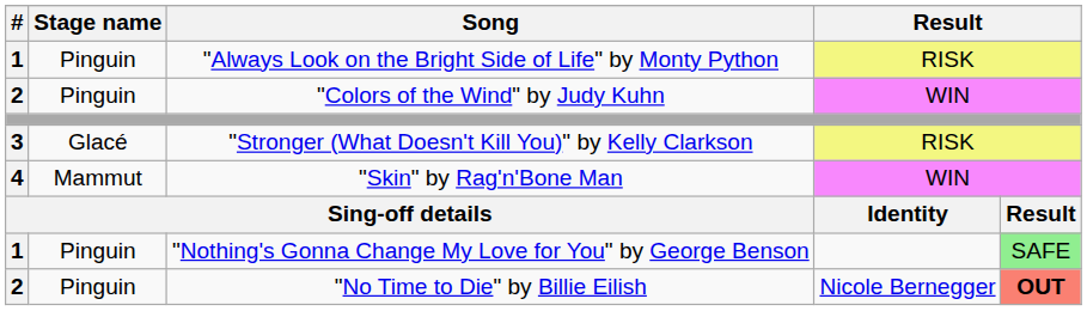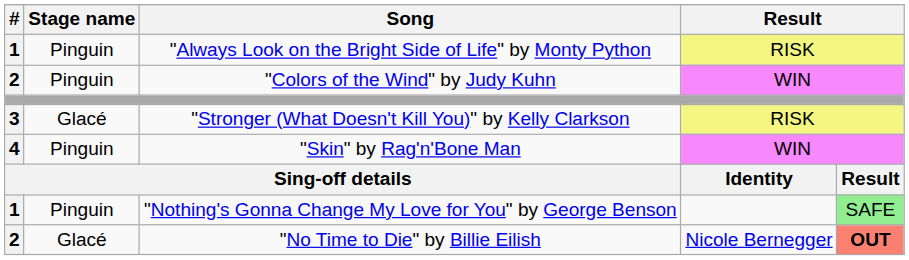 <table class="wikitable plainrowheaders" style="text-align: center">
 <tr>
 </tr>
 <tr>
 <th>#</th>
 <th>Stage name</th>
 <th>Song</th>
 <th colspan=2>Result</th>
 </tr>
 <tr>
 <th>1</th>
 <td>Pinguin</td>
 <td>"<a href='#'>Always Look on the Bright Side of Life</a>" by <a href='#'>Monty Python</a></td>
 <td colspan=2 bgcolor="#F3F781">RISK</td>
 </tr>
 <tr>
 <th>2</th>
 <td>Pinguin</td>
 <td>"<a href='#'>Colors of the Wind</a>" by <a href='#'>Judy Kuhn</a></td>
 <td colspan=2 bgcolor="F888FD">WIN</td>
 </tr>
 <tr>
 <td colspan="5" style="background:darkgray"></td>
 </tr>
 <tr>
 <th>3</th>
 <td>Glacé</td>
 <td>"<a href='#'>Stronger (What Doesn't Kill You)</a>" by <a href='#'>Kelly Clarkson</a></td>
 <td colspan=2 bgcolor="#F3F781">RISK</td>
 </tr>
 <tr>
 <th>4</th>
-<td>Mammut</td>
+<td>Pinguin</td>
 <td>"<a href='#'>Skin</a>" by <a href='#'>Rag'n'Bone Man</a></td>
 <td colspan=2 bgcolor="F888FD">WIN</td>
 </tr>
 <tr>
 <th colspan="3">Sing-off details</th>
 <th>Identity</th>
 <th>Result</th>
 </tr>
 <tr>
 <th>1</th>
 <td>Pinguin</td>
 <td>"<a href='#'>Nothing's Gonna Change My Love for You</a>" by <a href='#'>George Benson</a></td>
 <td></td>
 <td bgcolor=lightgreen>SAFE</td>
 </tr>
 <tr>
 <th>2</th>
-<td>Pinguin</td>
+<td>Glacé</td>
 <td>"<a href='#'>No Time to Die</a>" by <a href='#'>Billie Eilish</a></td>
 <td><a href='#'>Nicole Bernegger</a></td>
 <td bgcolor=salmon><strong>OUT</strong></td>
 </tr>
 </table>
